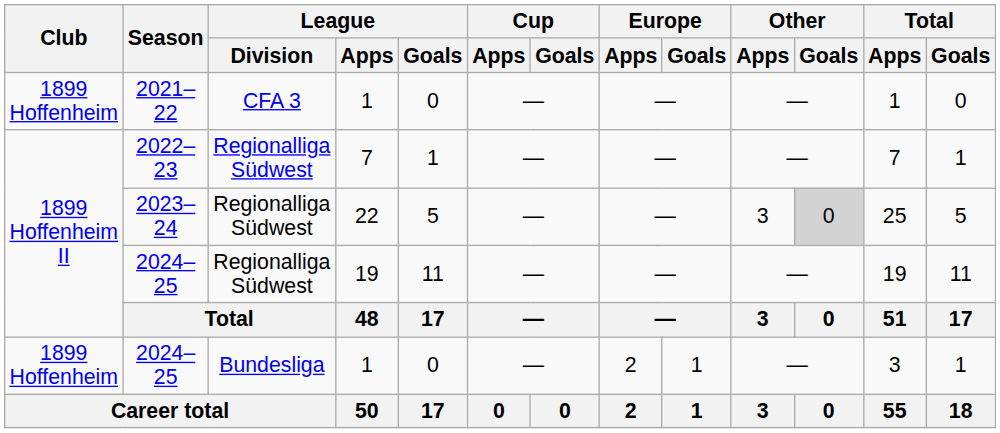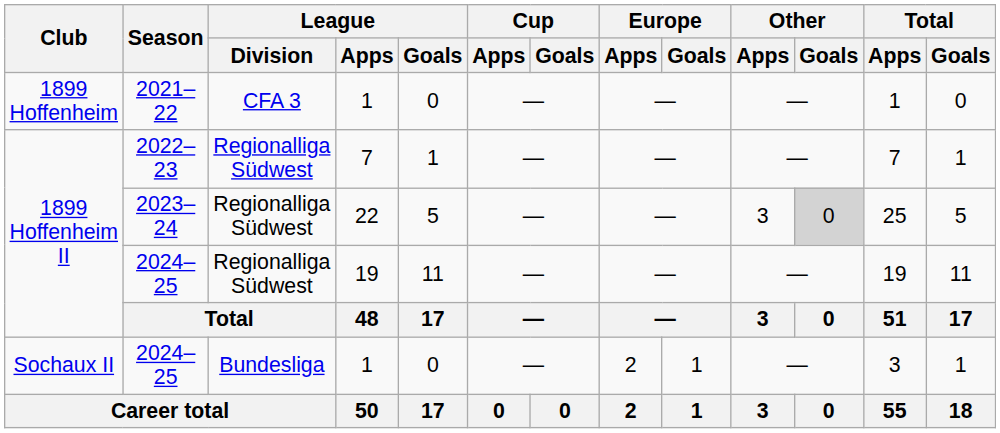 <table class="wikitable" style="text-align:center">
 <tr>
 <th rowspan="2">Club</th>
 <th rowspan="2">Season</th>
 <th colspan="3">League</th>
 <th colspan="2">Cup</th>
 <th colspan="2">Europe</th>
 <th colspan="2">Other</th>
 <th colspan="2">Total</th>
 </tr>
 <tr>
 <th>Division</th>
 <th>Apps</th>
 <th>Goals</th>
 <th>Apps</th>
 <th>Goals</th>
 <th>Apps</th>
 <th>Goals</th>
 <th>Apps</th>
 <th>Goals</th>
 <th>Apps</th>
 <th>Goals</th>
 </tr>
 <tr>
 <td><a href='#'>1899 Hoffenheim</a></td>
 <td><a href='#'>2021–22</a></td>
 <td><a href='#'>CFA 3</a></td>
 <td>1</td>
 <td>0</td>
 <td colspan="2">—</td>
 <td colspan="2">—</td>
 <td colspan="2">—</td>
 <td>1</td>
 <td>0</td>
 </tr>
 <tr>
 <td rowspan="4"><a href='#'>1899 Hoffenheim II</a></td>
 <td><a href='#'>2022–23</a></td>
 <td><a href='#'>Regionalliga Südwest</a></td>
 <td>7</td>
 <td>1</td>
 <td colspan="2">—</td>
 <td colspan="2">—</td>
 <td colspan="2">—</td>
 <td>7</td>
 <td>1</td>
 </tr>
 <tr>
 <td><a href='#'>2023–24</a></td>
 <td>Regionalliga Südwest</td>
 <td>22</td>
 <td>5</td>
 <td colspan="2">—</td>
 <td colspan="2">—</td>
 <td>3</td>
 <td style="background: lightgrey;">0</td>
 <td>25</td>
 <td>5</td>
 </tr>
 <tr>
 <td><a href='#'>2024–25</a></td>
 <td>Regionalliga Südwest</td>
 <td>19</td>
 <td>11</td>
 <td colspan="2">—</td>
 <td colspan="2">—</td>
 <td colspan="2">—</td>
 <td>19</td>
 <td>11</td>
 </tr>
 <tr>
 <th colspan="2">Total</th>
 <th>48</th>
 <th>17</th>
 <th colspan="2">—</th>
 <th colspan="2">—</th>
 <th>3</th>
 <th>0</th>
 <th>51</th>
 <th>17</th>
 </tr>
 <tr>
-<td><a href='#'>1899 Hoffenheim</a></td>
+<td><a href='#'>Sochaux II</a></td>
 <td><a href='#'>2024–25</a></td>
 <td><a href='#'>Bundesliga</a></td>
 <td>1</td>
 <td>0</td>
 <td colspan="2">—</td>
 <td>2</td>
 <td>1</td>
 <td colspan="2">—</td>
 <td>3</td>
 <td>1</td>
 </tr>
 <tr>
 <th colspan="3">Career total</th>
 <th>50</th>
 <th>17</th>
 <th>0</th>
 <th>0</th>
 <th>2</th>
 <th>1</th>
 <th>3</th>
 <th>0</th>
 <th>55</th>
 <th>18</th>
 </tr>
 </table>
